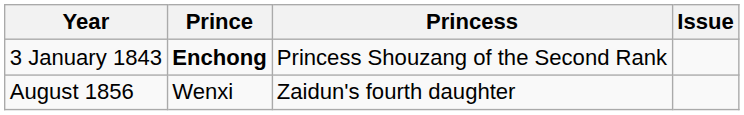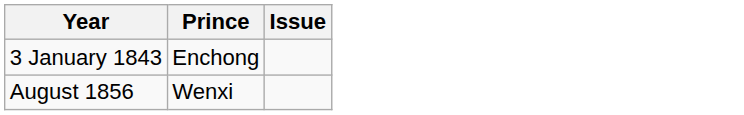 <table class="wikitable">
 <tr>
 <th>Year</th>
 <th>Prince</th>
-<th>Princess</th>
 <th>Issue</th>
 </tr>
 <tr>
 <td>3 January 1843</td>
-<td><strong>Enchong</strong></td>
-<td>Princess Shouzang of the Second Rank</td>
+<td>Enchong</td>
 <td></td>
 </tr>
 <tr>
 <td>August 1856</td>
 <td>Wenxi</td>
-<td>Zaidun's fourth daughter</td>
 <td></td>
 </tr>
 </table>
